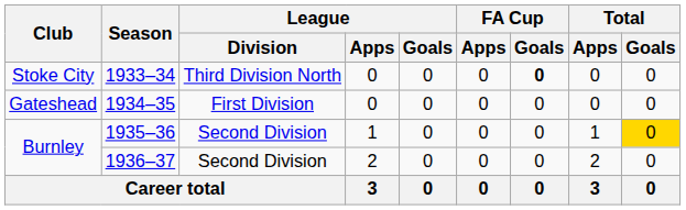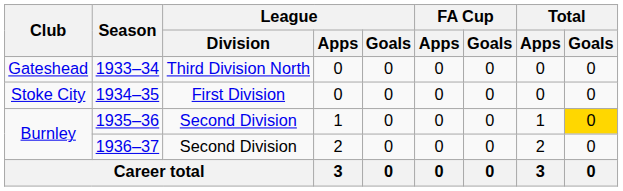 <table class="wikitable" style="text-align: center;">
 <tr>
 <th rowspan="2">Club</th>
 <th rowspan="2">Season</th>
 <th colspan="3">League</th>
 <th colspan="2">FA Cup</th>
 <th colspan="2">Total</th>
 </tr>
 <tr>
 <th>Division</th>
 <th>Apps</th>
 <th>Goals</th>
 <th>Apps</th>
 <th>Goals</th>
 <th>Apps</th>
 <th>Goals</th>
 </tr>
 <tr>
-<td><a href='#'>Stoke City</a></td>
+<td><a href='#'>Gateshead</a></td>
 <td><a href='#'>1933–34</a></td>
 <td><a href='#'>Third Division North</a></td>
 <td>0</td>
 <td>0</td>
 <td>0</td>
-<td><strong>0</strong></td>
+<td>0</td>
 <td>0</td>
 <td>0</td>
 </tr>
 <tr>
-<td><a href='#'>Gateshead</a></td>
+<td><a href='#'>Stoke City</a></td>
 <td><a href='#'>1934–35</a></td>
 <td><a href='#'>First Division</a></td>
 <td>0</td>
 <td>0</td>
 <td>0</td>
 <td>0</td>
 <td>0</td>
 <td>0</td>
 </tr>
 <tr>
 <td rowspan=2><a href='#'>Burnley</a></td>
 <td><a href='#'>1935–36</a></td>
 <td><a href='#'>Second Division</a></td>
 <td>1</td>
 <td>0</td>
 <td>0</td>
 <td>0</td>
 <td>1</td>
 <td style="background: gold;">0</td>
 </tr>
 <tr>
 <td><a href='#'>1936–37</a></td>
 <td>Second Division</td>
 <td>2</td>
 <td>0</td>
 <td>0</td>
 <td>0</td>
 <td>2</td>
 <td>0</td>
 </tr>
 <tr>
 <th colspan="3">Career total</th>
 <th>3</th>
 <th>0</th>
 <th>0</th>
 <th>0</th>
 <th>3</th>
 <th>0</th>
 </tr>
 </table>
